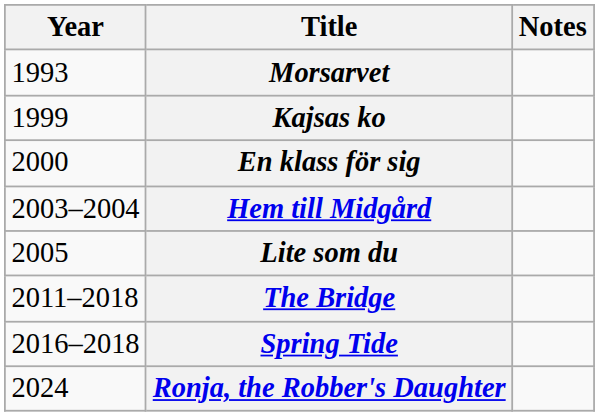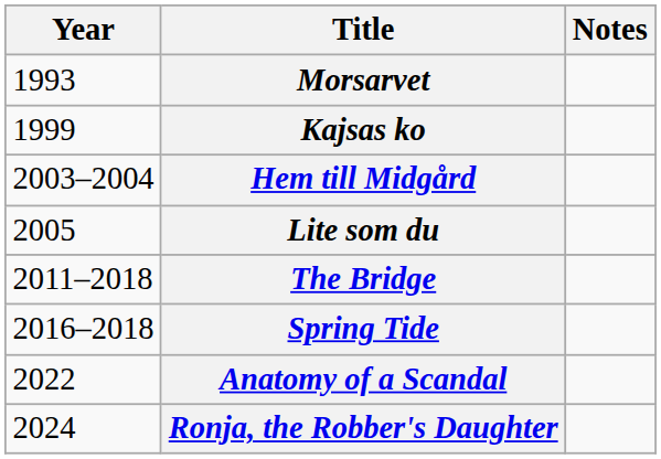 <table class="wikitable plainrowheaders">
 <tr>
 <th>Year</th>
 <th>Title</th>
 <th>Notes</th>
 </tr>
 <tr>
 <td>1993</td>
 <th scope="row"><em>Morsarvet</em></th>
 <td></td>
 </tr>
 <tr>
 <td>1999</td>
 <th scope="row"><em>Kajsas ko</em></th>
-<td></td>
-</tr>
-<tr>
-<td>2000</td>
-<th scope="row"><em>En klass för sig</em></th>
 <td></td>
 </tr>
 <tr>
 <td>2003–2004</td>
 <th scope="row"><em><a href='#'>Hem till Midgård</a></em></th>
 <td></td>
 </tr>
 <tr>
 <td>2005</td>
 <th scope="row"><em>Lite som du</em></th>
 <td></td>
 </tr>
 <tr>
 <td>2011–2018</td>
 <th scope="row"><em><a href='#'>The Bridge</a></em></th>
 <td></td>
 </tr>
 <tr>
 <td>2016–2018</td>
 <th scope="row"><em><a href='#'>Spring Tide</a></em></th>
 <td></td>
 </tr>
 <tr>
+<td>2022</td>
+<th scope="row"><em><a href='#'>Anatomy of a Scandal</a></em></th>
+<td></td>
+</tr>
+<tr>
 <td>2024</td>
 <th scope="row"><em><a href='#'>Ronja, the Robber's Daughter</a></em></th>
 <td></td>
 </tr>
 </table>
